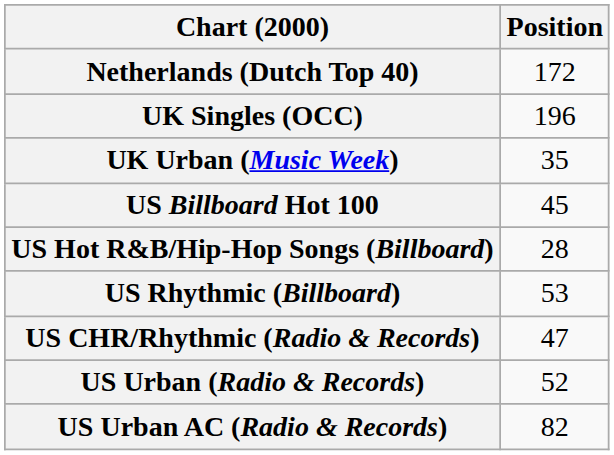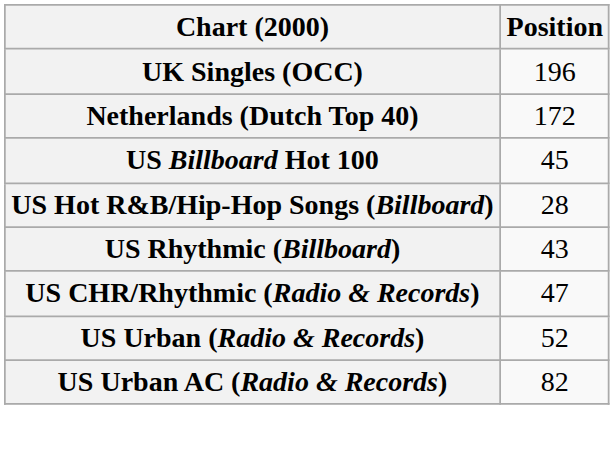 <table class="wikitable sortable plainrowheaders" style="text-align:center">
 <tr>
 <th>Chart (2000)</th>
 <th>Position</th>
 </tr>
 <tr>
-<th scope="row">Netherlands (Dutch Top 40)</th>
-<td>172</td>
-</tr>
-<tr>
 <th scope="row">UK Singles (OCC)</th>
 <td>196</td>
 </tr>
 <tr>
-<th scope="row">UK Urban (<em><a href='#'>Music Week</a></em>)</th>
-<td>35</td>
+<th scope="row">Netherlands (Dutch Top 40)</th>
+<td>172</td>
 </tr>
 <tr>
 <th scope="row">US <em>Billboard</em> Hot 100</th>
 <td>45</td>
 </tr>
 <tr>
 <th scope="row">US Hot R&B/Hip-Hop Songs (<em>Billboard</em>)</th>
 <td>28</td>
 </tr>
 <tr>
 <th scope="row">US Rhythmic (<em>Billboard</em>)</th>
-<td>53</td>
+<td>43</td>
 </tr>
 <tr>
 <th scope="row">US CHR/Rhythmic (<em>Radio & Records</em>)</th>
 <td>47</td>
 </tr>
 <tr>
 <th scope="row">US Urban (<em>Radio & Records</em>)</th>
 <td>52</td>
 </tr>
 <tr>
 <th scope="row">US Urban AC (<em>Radio & Records</em>)</th>
 <td>82</td>
 </tr>
 </table>
